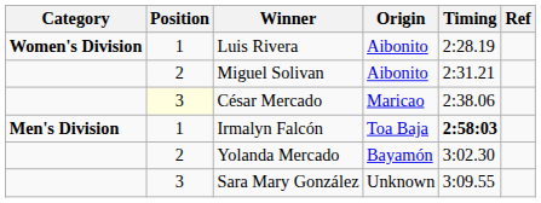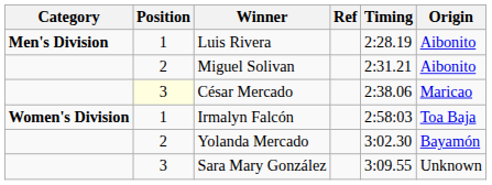 <table class="wikitable">
 <tr>
 <th>Category</th>
 <th>Position</th>
 <th>Winner</th>
+<th>Ref</th>
+<th>Timing</th>
 <th>Origin</th>
-<th>Timing</th>
-<th>Ref</th>
 </tr>
 <tr>
-<td><strong>Women's Division</strong></td>
+<td><strong>Men's Division</strong></td>
 <td style="text-align:center;">1</td>
 <td>Luis Rivera</td>
+<td></td>
+<td>2:28.19</td>
 <td><a href='#'>Aibonito</a></td>
-<td>2:28.19</td>
-<td></td>
 </tr>
 <tr>
 <td></td>
 <td style="text-align:center;">2</td>
 <td>Miguel Solivan</td>
+<td></td>
+<td>2:31.21</td>
 <td><a href='#'>Aibonito</a></td>
-<td>2:31.21</td>
-<td></td>
 </tr>
 <tr>
 <td></td>
 <td style="background: lightyellow; text-align:center;">3</td>
 <td>César Mercado</td>
+<td></td>
+<td>2:38.06</td>
 <td><a href='#'>Maricao</a></td>
-<td>2:38.06</td>
-<td></td>
 </tr>
 <tr>
-<td><strong>Men's Division</strong></td>
+<td><strong>Women's Division</strong></td>
 <td style="text-align:center;">1</td>
 <td>Irmalyn Falcón</td>
+<td></td>
+<td>2:58:03</td>
 <td><a href='#'>Toa Baja</a></td>
-<td><strong>2:58:03</strong></td>
-<td></td>
 </tr>
 <tr>
 <td></td>
 <td style="text-align:center;">2</td>
 <td>Yolanda Mercado</td>
+<td></td>
+<td>3:02.30</td>
 <td><a href='#'>Bayamón</a></td>
-<td>3:02.30</td>
-<td></td>
 </tr>
 <tr>
 <td></td>
 <td style="text-align:center;">3</td>
 <td>Sara Mary González</td>
+<td></td>
+<td>3:09.55</td>
 <td>Unknown</td>
-<td>3:09.55</td>
-<td></td>
 </tr>
 </table>
